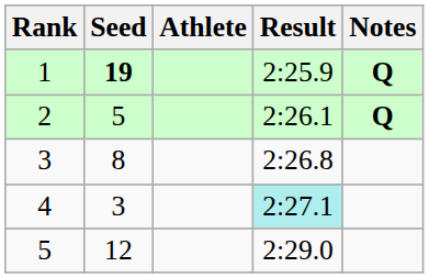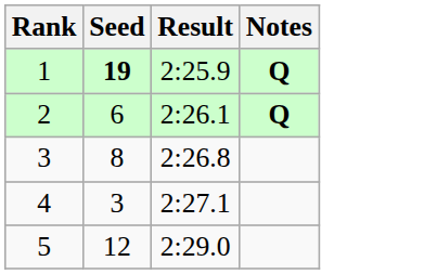 <table class="wikitable sortable" style="text-align:center">
 <tr>
 <th>Rank</th>
 <th>Seed</th>
-<th>Athlete</th>
 <th>Result</th>
 <th>Notes</th>
 </tr>
 <tr bgcolor="ccffcc">
 <td>1</td>
 <td><strong>19</strong></td>
-<td align="left"></td>
 <td>2:25.9</td>
 <td><strong>Q</strong></td>
 </tr>
 <tr bgcolor="ccffcc">
 <td>2</td>
-<td>5</td>
-<td align="left"></td>
+<td>6</td>
 <td>2:26.1</td>
 <td><strong>Q</strong></td>
 </tr>
 <tr>
 <td>3</td>
 <td>8</td>
-<td align="left"></td>
 <td>2:26.8</td>
 <td></td>
 </tr>
 <tr>
 <td>4</td>
 <td>3</td>
-<td align="left"></td>
-<td style="background: paleturquoise;">2:27.1</td>
+<td>2:27.1</td>
 <td></td>
 </tr>
 <tr>
 <td>5</td>
 <td>12</td>
-<td align="left"></td>
 <td>2:29.0</td>
 <td></td>
 </tr>
 </table>
